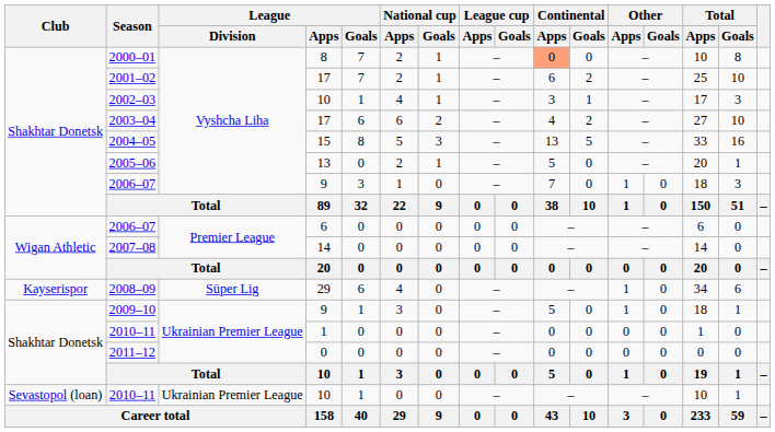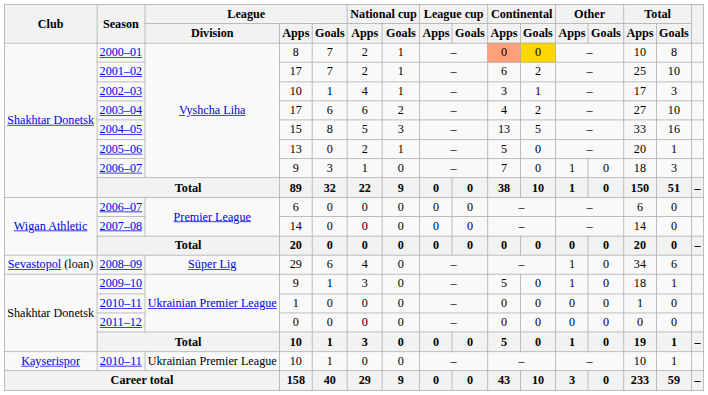 <table class="wikitable" style="text-align: center">
 <tr>
 <th rowspan="2">Club</th>
 <th rowspan="2">Season</th>
 <th colspan="3">League</th>
 <th colspan="2">National cup</th>
 <th colspan="2">League cup</th>
 <th colspan="2">Continental</th>
 <th colspan="2">Other</th>
 <th colspan="2">Total</th>
 <th rowspan="2"></th>
 </tr>
 <tr>
 <th>Division</th>
 <th>Apps</th>
 <th>Goals</th>
 <th>Apps</th>
 <th>Goals</th>
 <th>Apps</th>
 <th>Goals</th>
 <th>Apps</th>
 <th>Goals</th>
 <th>Apps</th>
 <th>Goals</th>
 <th>Apps</th>
 <th>Goals</th>
 </tr>
 <tr>
 <td rowspan="8"><a href='#'>Shakhtar Donetsk</a></td>
 <td><a href='#'>2000–01</a></td>
 <td rowspan="7"><a href='#'>Vyshcha Liha</a></td>
 <td>8</td>
 <td>7</td>
 <td>2</td>
 <td>1</td>
 <td colspan="2">–</td>
 <td style="background: lightsalmon;">0</td>
-<td>0</td>
+<td style="background: gold;">0</td>
 <td colspan="2">–</td>
 <td>10</td>
 <td>8</td>
 <td></td>
 </tr>
 <tr>
 <td><a href='#'>2001–02</a></td>
 <td>17</td>
 <td>7</td>
 <td>2</td>
 <td>1</td>
 <td colspan="2">–</td>
 <td>6</td>
 <td>2</td>
 <td colspan="2">–</td>
 <td>25</td>
 <td>10</td>
 <td></td>
 </tr>
 <tr>
 <td><a href='#'>2002–03</a></td>
 <td>10</td>
 <td>1</td>
 <td>4</td>
 <td>1</td>
 <td colspan="2">–</td>
 <td>3</td>
 <td>1</td>
 <td colspan="2">–</td>
 <td>17</td>
 <td>3</td>
 <td></td>
 </tr>
 <tr>
 <td><a href='#'>2003–04</a></td>
 <td>17</td>
 <td>6</td>
 <td>6</td>
 <td>2</td>
 <td colspan="2">–</td>
 <td>4</td>
 <td>2</td>
 <td colspan="2">–</td>
 <td>27</td>
 <td>10</td>
 <td></td>
 </tr>
 <tr>
 <td><a href='#'>2004–05</a></td>
 <td>15</td>
 <td>8</td>
 <td>5</td>
 <td>3</td>
 <td colspan="2">–</td>
 <td>13</td>
 <td>5</td>
 <td colspan="2">–</td>
 <td>33</td>
 <td>16</td>
 <td></td>
 </tr>
 <tr>
 <td><a href='#'>2005–06</a></td>
 <td>13</td>
 <td>0</td>
 <td>2</td>
 <td>1</td>
 <td colspan="2">–</td>
 <td>5</td>
 <td>0</td>
 <td colspan="2">–</td>
 <td>20</td>
 <td>1</td>
 <td></td>
 </tr>
 <tr>
 <td><a href='#'>2006–07</a></td>
 <td>9</td>
 <td>3</td>
 <td>1</td>
 <td>0</td>
 <td colspan="2">–</td>
 <td>7</td>
 <td>0</td>
 <td>1</td>
 <td>0</td>
 <td>18</td>
 <td>3</td>
 <td></td>
 </tr>
 <tr>
 <th colspan="2">Total</th>
 <th>89</th>
 <th>32</th>
 <th>22</th>
 <th>9</th>
 <th>0</th>
 <th>0</th>
 <th>38</th>
 <th>10</th>
 <th>1</th>
 <th>0</th>
 <th>150</th>
 <th>51</th>
 <th>–</th>
 </tr>
 <tr>
 <td rowspan="3"><a href='#'>Wigan Athletic</a></td>
 <td><a href='#'>2006–07</a></td>
 <td rowspan="2"><a href='#'>Premier League</a></td>
 <td>6</td>
 <td>0</td>
 <td>0</td>
 <td>0</td>
 <td>0</td>
 <td>0</td>
 <td colspan="2">–</td>
 <td colspan="2">–</td>
 <td>6</td>
 <td>0</td>
 <td></td>
 </tr>
 <tr>
 <td><a href='#'>2007–08</a></td>
 <td>14</td>
 <td>0</td>
 <td>0</td>
 <td>0</td>
 <td>0</td>
 <td>0</td>
 <td colspan="2">–</td>
 <td colspan="2">–</td>
 <td>14</td>
 <td>0</td>
 <td></td>
 </tr>
 <tr>
 <th colspan="2">Total</th>
 <th>20</th>
 <th>0</th>
 <th>0</th>
 <th>0</th>
 <th>0</th>
 <th>0</th>
 <th>0</th>
 <th>0</th>
 <th>0</th>
 <th>0</th>
 <th>20</th>
 <th>0</th>
 <th>–</th>
 </tr>
 <tr>
-<td><a href='#'>Kayserispor</a></td>
+<td><a href='#'>Sevastopol</a> (loan)</td>
 <td><a href='#'>2008–09</a></td>
 <td><a href='#'>Süper Lig</a></td>
 <td>29</td>
 <td>6</td>
 <td>4</td>
 <td>0</td>
 <td colspan="2">–</td>
 <td colspan="2">–</td>
 <td>1</td>
 <td>0</td>
 <td>34</td>
 <td>6</td>
 <td></td>
 </tr>
 <tr>
 <td rowspan="4">Shakhtar Donetsk</td>
 <td><a href='#'>2009–10</a></td>
 <td rowspan="3"><a href='#'>Ukrainian Premier League</a></td>
 <td>9</td>
 <td>1</td>
 <td>3</td>
 <td>0</td>
 <td colspan="2">–</td>
 <td>5</td>
 <td>0</td>
 <td>1</td>
 <td>0</td>
 <td>18</td>
 <td>1</td>
 <td></td>
 </tr>
 <tr>
 <td><a href='#'>2010–11</a></td>
 <td>1</td>
 <td>0</td>
 <td>0</td>
 <td>0</td>
 <td colspan="2">–</td>
 <td>0</td>
 <td>0</td>
 <td>0</td>
 <td>0</td>
 <td>1</td>
 <td>0</td>
 <td></td>
 </tr>
 <tr>
 <td><a href='#'>2011–12</a></td>
 <td>0</td>
 <td>0</td>
 <td>0</td>
 <td>0</td>
 <td colspan="2">–</td>
 <td>0</td>
 <td>0</td>
 <td>0</td>
 <td>0</td>
 <td>0</td>
 <td>0</td>
 <td></td>
 </tr>
 <tr>
 <th colspan="2">Total</th>
 <th>10</th>
 <th>1</th>
 <th>3</th>
 <th>0</th>
 <th>0</th>
 <th>0</th>
 <th>5</th>
 <th>0</th>
 <th>1</th>
 <th>0</th>
 <th>19</th>
 <th>1</th>
 <th>–</th>
 </tr>
 <tr>
-<td><a href='#'>Sevastopol</a> (loan)</td>
+<td><a href='#'>Kayserispor</a></td>
 <td><a href='#'>2010–11</a></td>
 <td>Ukrainian Premier League</td>
 <td>10</td>
 <td>1</td>
 <td>0</td>
 <td>0</td>
 <td colspan="2">–</td>
 <td colspan="2">–</td>
 <td colspan="2">–</td>
 <td>10</td>
 <td>1</td>
 <td></td>
 </tr>
 <tr>
 <th colspan="3">Career total</th>
 <th>158</th>
 <th>40</th>
 <th>29</th>
 <th>9</th>
 <th>0</th>
 <th>0</th>
 <th>43</th>
 <th>10</th>
 <th>3</th>
 <th>0</th>
 <th>233</th>
 <th>59</th>
 <th>–</th>
 </tr>
 </table>
